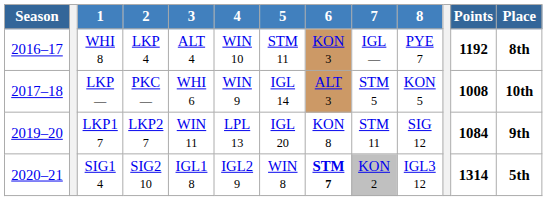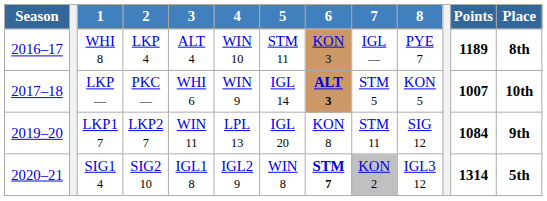 <table class="wikitable" style="font-size:95%; text-align:center; border:grey solid 1px; border-collapse:collapse; background:#ffffff;">
 <tr>
 <th style="background-color: #369; color:white; width:60px">Season</th>
 <th rowspan="5" width="1px"></th>
 <th style="background-color: #4180be; color:white; width:40px">1</th>
 <th style="background-color: #4180be; color:white; width:40px">2</th>
 <th style="background-color: #4180be; color:white; width:40px">3</th>
 <th style="background-color: #4180be; color:white; width:40px">4</th>
 <th style="background-color: #4180be; color:white; width:40px">5</th>
 <th style="background-color: #4180be; color:white; width:40px">6</th>
 <th style="background-color: #4180be; color:white; width:40px">7</th>
 <th style="background-color: #4180be; color:white; width:40px">8</th>
 <th rowspan="5" width="1px"></th>
 <th style="background-color: #369; color:white; width:40px">Points</th>
 <th style="background-color: #369; color:white; width:40px">Place</th>
 </tr>
 <tr>
 <td><a href='#'>2016–17</a></td>
 <td><a href='#'>WHI</a><br><small>8</small></td>
 <td><a href='#'>LKP</a><br><small>4</small></td>
 <td><a href='#'>ALT</a><br><small>4</small></td>
 <td><a href='#'>WIN</a><br><small>10</small></td>
 <td><a href='#'>STM</a><br><small>11</small></td>
 <td style="background-color: #cc9966;"><a href='#'>KON</a><br><small>3</small></td>
 <td><a href='#'>IGL</a><br><small>—</small></td>
 <td><a href='#'>PYE</a><br><small>7</small></td>
-<td><strong>1192</strong></td>
+<td><strong>1189</strong></td>
 <td><strong>8th</strong></td>
 </tr>
 <tr>
 <td><a href='#'>2017–18</a></td>
 <td><a href='#'>LKP</a><br><small>—</small></td>
 <td><a href='#'>PKC</a><br><small>—</small></td>
 <td><a href='#'>WHI</a><br><small>6</small></td>
 <td><a href='#'>WIN</a><br><small>9</small></td>
 <td><a href='#'>IGL</a><br><small>14</small></td>
-<td style="background-color: #cc9966;"><a href='#'>ALT</a><br><small>3</small></td>
+<td style="background-color: #cc9966;"><strong><a href='#'>ALT</a><br><small>3</small></strong></td>
 <td><a href='#'>STM</a><br><small>5</small></td>
 <td><a href='#'>KON</a><br><small>5</small></td>
-<td><strong>1008</strong></td>
+<td><strong>1007</strong></td>
 <td><strong>10th</strong></td>
 </tr>
 <tr>
 <td><a href='#'>2019–20</a></td>
 <td><a href='#'>LKP1</a><br><small>7</small></td>
 <td><a href='#'>LKP2</a><br><small>7</small></td>
 <td><a href='#'>WIN</a><br><small>11</small></td>
 <td><a href='#'>LPL</a><br><small>13</small></td>
 <td><a href='#'>IGL</a><br><small>20</small></td>
 <td><a href='#'>KON</a><br><small>8</small></td>
 <td><a href='#'>STM</a><br><small>11</small></td>
 <td><a href='#'>SIG</a><br><small>12</small></td>
 <td><strong>1084</strong></td>
 <td><strong>9th</strong></td>
 </tr>
 <tr>
 <td><a href='#'>2020–21</a></td>
 <td><a href='#'>SIG1</a><br><small>4</small></td>
 <td><a href='#'>SIG2</a><br><small>10</small></td>
 <td><a href='#'>IGL1</a><br><small>8</small></td>
 <td><a href='#'>IGL2</a><br><small>9</small></td>
 <td><a href='#'>WIN</a><br><small>8</small></td>
 <td><strong><a href='#'>STM</a><br><small>7</small></strong></td>
 <td style="background-color: silver;"><a href='#'>KON</a><br><small>2</small></td>
 <td><a href='#'>IGL3</a><br><small>12</small></td>
 <td><strong>1314</strong></td>
 <td><strong>5th</strong></td>
 </tr>
 </table>
